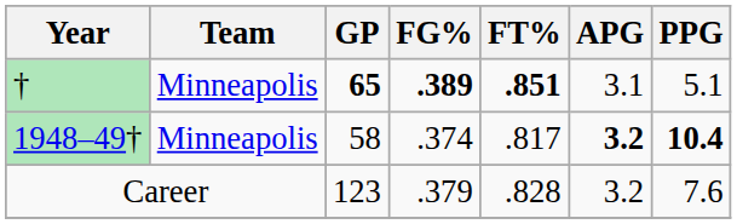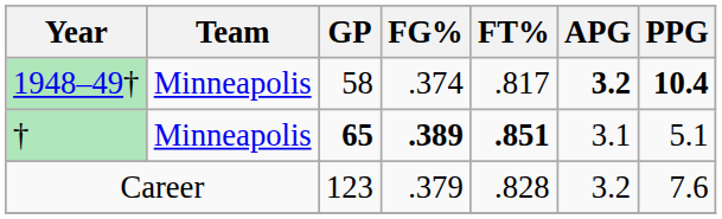 <table class="wikitable sortable" style="font-size:95%; text-align:right;">
 <tr>
 <th>Year</th>
 <th>Team</th>
 <th>GP</th>
 <th>FG%</th>
 <th>FT%</th>
 <th>APG</th>
 <th>PPG</th>
 </tr>
 <tr>
+<td style="text-align:left; background:#afe6ba;"><a href='#'>1948–49</a>†</td>
+<td style="text-align:left;"><a href='#'>Minneapolis</a></td>
+<td>58</td>
+<td>.374</td>
+<td>.817</td>
+<td><strong>3.2</strong></td>
+<td><strong>10.4</strong></td>
+</tr>
+<tr>
 <td style="text-align:left; background:#afe6ba;">†</td>
 <td style="text-align:left;"><a href='#'>Minneapolis</a></td>
 <td><strong>65</strong></td>
 <td><strong>.389</strong></td>
 <td><strong>.851</strong></td>
 <td>3.1</td>
 <td>5.1</td>
-</tr>
-<tr>
-<td style="text-align:left; background:#afe6ba;"><a href='#'>1948–49</a>†</td>
-<td style="text-align:left;"><a href='#'>Minneapolis</a></td>
-<td>58</td>
-<td>.374</td>
-<td>.817</td>
-<td><strong>3.2</strong></td>
-<td><strong>10.4</strong></td>
 </tr>
 <tr>
 <td style="text-align:center;" colspan="2">Career</td>
 <td>123</td>
 <td>.379</td>
 <td>.828</td>
 <td>3.2</td>
 <td>7.6</td>
 </tr>
 <tr>
 </tr>
 </table>
